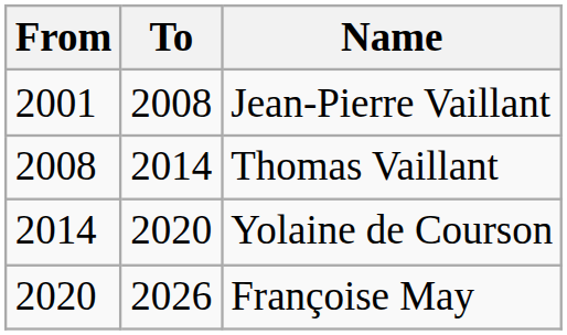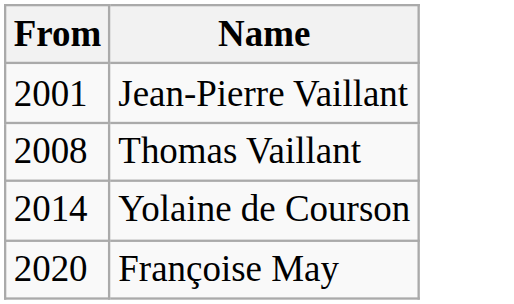 <table class="wikitable">
 <tr>
 <th>From</th>
-<th>To</th>
 <th>Name</th>
 </tr>
 <tr>
 <td>2001</td>
-<td>2008</td>
 <td>Jean-Pierre Vaillant</td>
 </tr>
 <tr>
 <td>2008</td>
-<td>2014</td>
 <td>Thomas Vaillant</td>
 </tr>
 <tr>
 <td>2014</td>
-<td>2020</td>
 <td>Yolaine de Courson</td>
 </tr>
 <tr>
 <td>2020</td>
-<td>2026</td>
 <td>Françoise May</td>
 </tr>
 </table>
